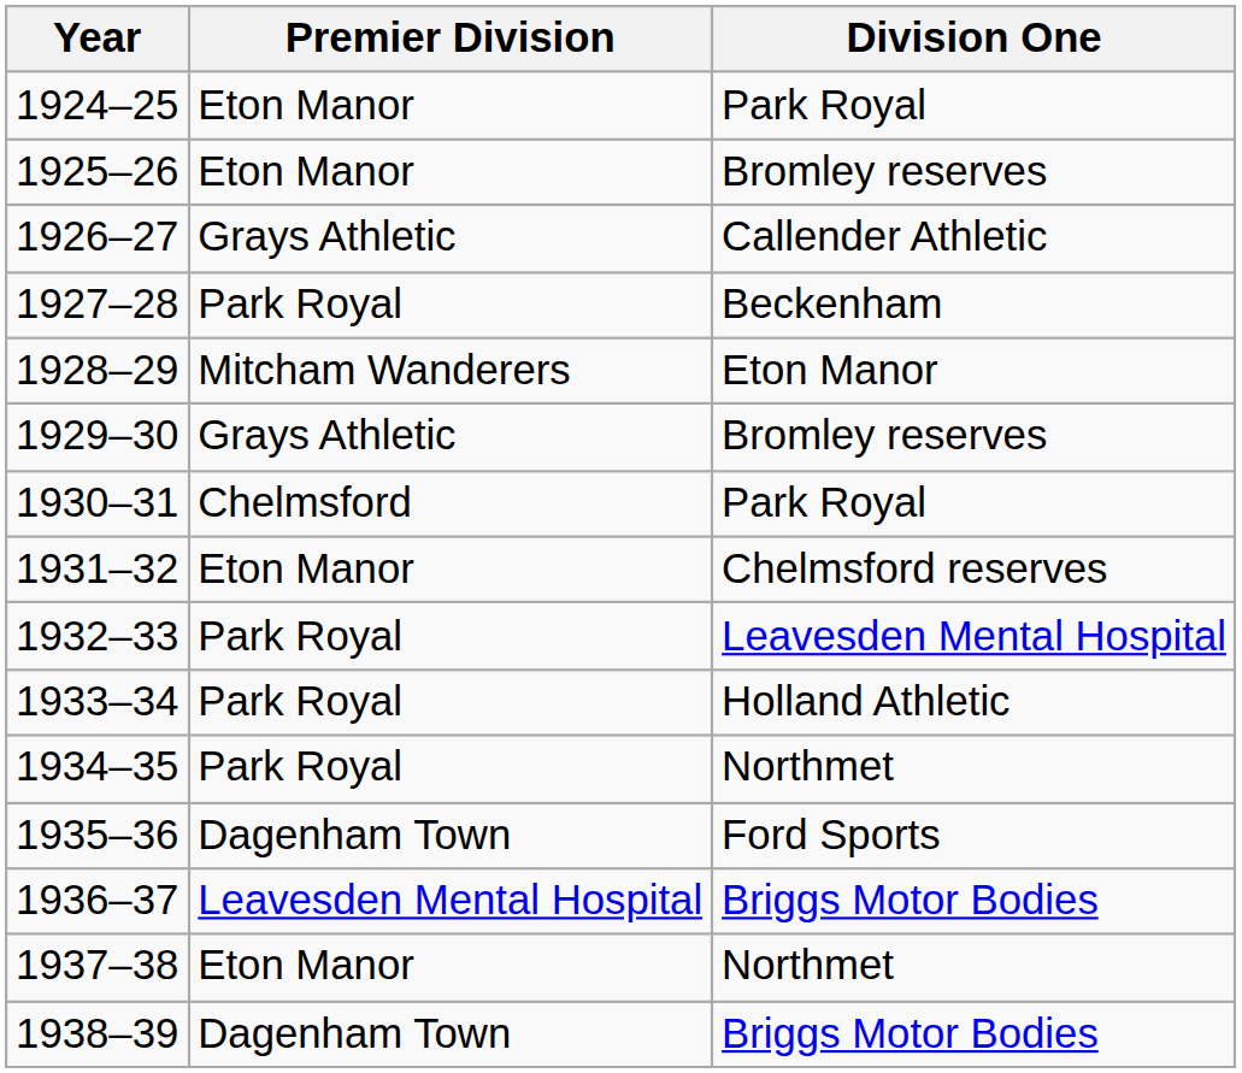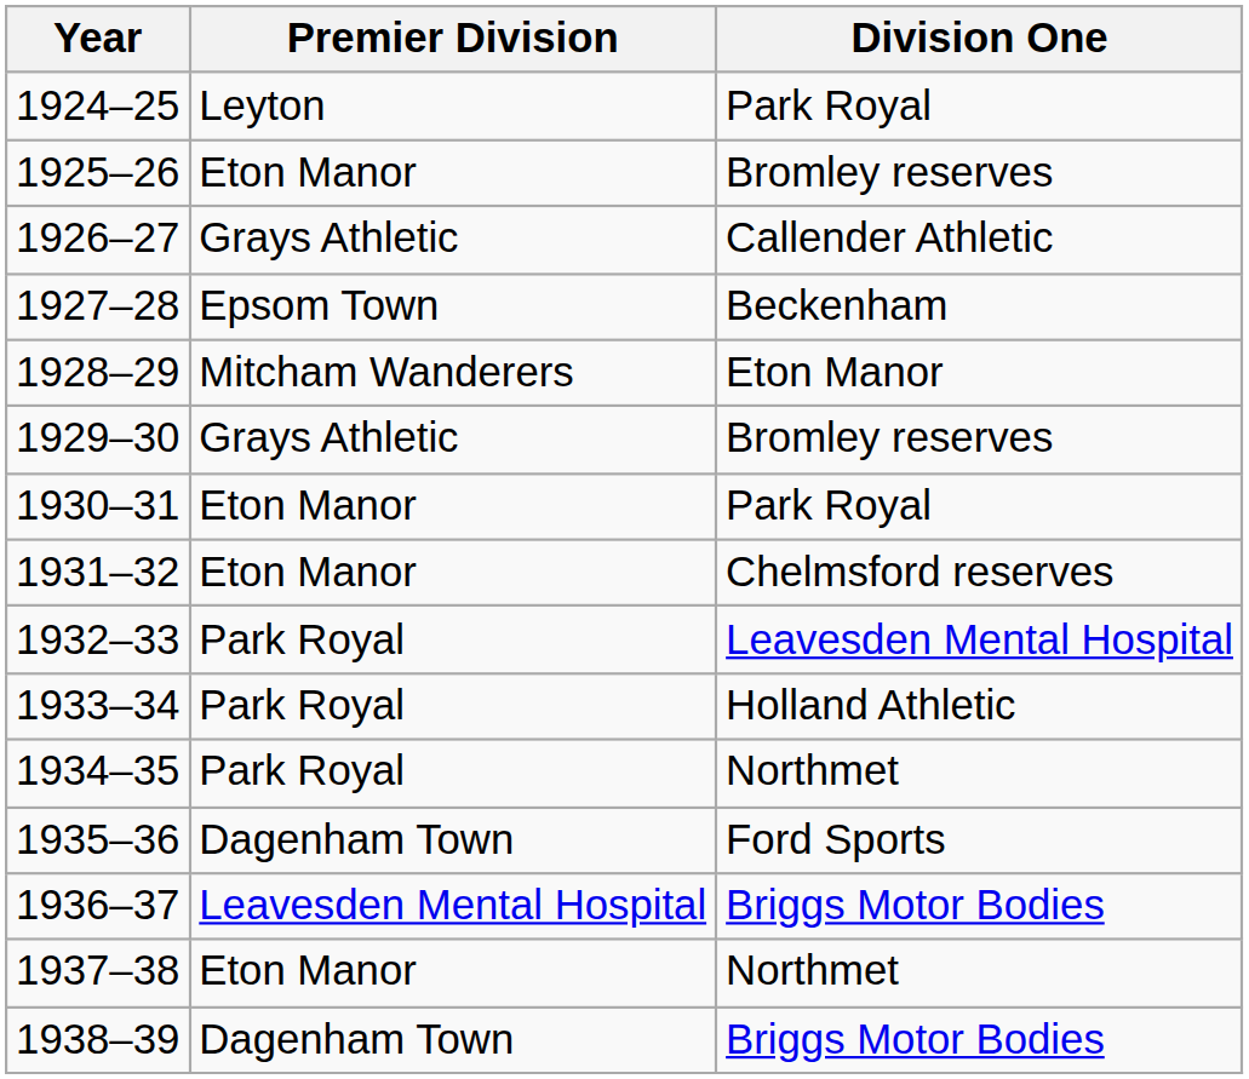 <table class="wikitable">
 <tr>
 <th>Year</th>
 <th>Premier Division</th>
 <th>Division One</th>
 </tr>
 <tr>
 <td>1924–25</td>
-<td>Eton Manor</td>
+<td>Leyton</td>
 <td>Park Royal</td>
 </tr>
 <tr>
 <td>1925–26</td>
 <td>Eton Manor</td>
 <td>Bromley reserves</td>
 </tr>
 <tr>
 <td>1926–27</td>
 <td>Grays Athletic</td>
 <td>Callender Athletic</td>
 </tr>
 <tr>
 <td>1927–28</td>
-<td>Park Royal</td>
+<td>Epsom Town</td>
 <td>Beckenham</td>
 </tr>
 <tr>
 <td>1928–29</td>
 <td>Mitcham Wanderers</td>
 <td>Eton Manor</td>
 </tr>
 <tr>
 <td>1929–30</td>
 <td>Grays Athletic</td>
 <td>Bromley reserves</td>
 </tr>
 <tr>
 <td>1930–31</td>
-<td>Chelmsford</td>
+<td>Eton Manor</td>
 <td>Park Royal</td>
 </tr>
 <tr>
 <td>1931–32</td>
 <td>Eton Manor</td>
 <td>Chelmsford reserves</td>
 </tr>
 <tr>
 <td>1932–33</td>
 <td>Park Royal</td>
 <td><a href='#'>Leavesden Mental Hospital</a></td>
 </tr>
 <tr>
 <td>1933–34</td>
 <td>Park Royal</td>
 <td>Holland Athletic</td>
 </tr>
 <tr>
 <td>1934–35</td>
 <td>Park Royal</td>
 <td>Northmet</td>
 </tr>
 <tr>
 <td>1935–36</td>
 <td>Dagenham Town</td>
 <td>Ford Sports</td>
 </tr>
 <tr>
 <td>1936–37</td>
 <td><a href='#'>Leavesden Mental Hospital</a></td>
 <td><a href='#'>Briggs Motor Bodies</a></td>
 </tr>
 <tr>
 <td>1937–38</td>
 <td>Eton Manor</td>
 <td>Northmet</td>
 </tr>
 <tr>
 <td>1938–39</td>
 <td>Dagenham Town</td>
 <td><a href='#'>Briggs Motor Bodies</a></td>
 </tr>
 <tr>
 </tr>
 </table>
